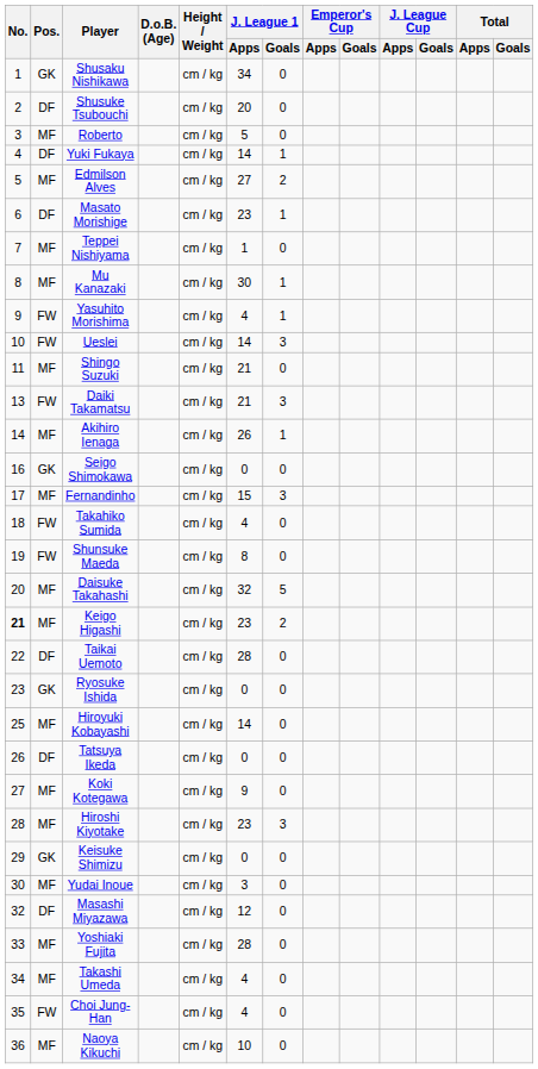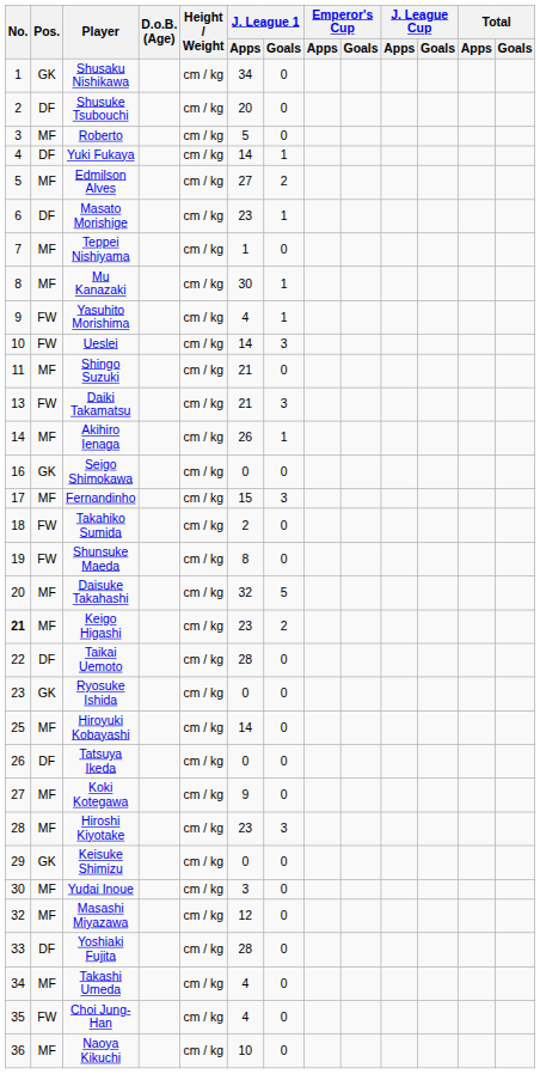 <table class="wikitable" style="text-align:center;">
 <tr>
 <th rowspan="2">No.</th>
 <th rowspan="2">Pos.</th>
 <th rowspan="2">Player</th>
 <th rowspan="2">D.o.B. (Age)</th>
 <th rowspan="2">Height / Weight</th>
 <th colspan="2"><a href='#'>J. League 1</a></th>
 <th colspan="2"><a href='#'>Emperor's Cup</a></th>
 <th colspan="2"><a href='#'>J. League Cup</a></th>
 <th colspan="2">Total</th>
 </tr>
 <tr>
 <th>Apps</th>
 <th>Goals</th>
 <th>Apps</th>
 <th>Goals</th>
 <th>Apps</th>
 <th>Goals</th>
 <th>Apps</th>
 <th>Goals</th>
 </tr>
 <tr>
 <td>1</td>
 <td>GK</td>
 <td><a href='#'>Shusaku Nishikawa</a></td>
 <td></td>
 <td>cm / kg</td>
 <td>34</td>
 <td>0</td>
 <td></td>
 <td></td>
 <td></td>
 <td></td>
 <td></td>
 <td></td>
 </tr>
 <tr>
 <td>2</td>
 <td>DF</td>
 <td><a href='#'>Shusuke Tsubouchi</a></td>
 <td></td>
 <td>cm / kg</td>
 <td>20</td>
 <td>0</td>
 <td></td>
 <td></td>
 <td></td>
 <td></td>
 <td></td>
 <td></td>
 </tr>
 <tr>
 <td>3</td>
 <td>MF</td>
 <td><a href='#'>Roberto</a></td>
 <td></td>
 <td>cm / kg</td>
 <td>5</td>
 <td>0</td>
 <td></td>
 <td></td>
 <td></td>
 <td></td>
 <td></td>
 <td></td>
 </tr>
 <tr>
 <td>4</td>
 <td>DF</td>
 <td><a href='#'>Yuki Fukaya</a></td>
 <td></td>
 <td>cm / kg</td>
 <td>14</td>
 <td>1</td>
 <td></td>
 <td></td>
 <td></td>
 <td></td>
 <td></td>
 <td></td>
 </tr>
 <tr>
 <td>5</td>
 <td>MF</td>
 <td><a href='#'>Edmilson Alves</a></td>
 <td></td>
 <td>cm / kg</td>
 <td>27</td>
 <td>2</td>
 <td></td>
 <td></td>
 <td></td>
 <td></td>
 <td></td>
 <td></td>
 </tr>
 <tr>
 <td>6</td>
 <td>DF</td>
 <td><a href='#'>Masato Morishige</a></td>
 <td></td>
 <td>cm / kg</td>
 <td>23</td>
 <td>1</td>
 <td></td>
 <td></td>
 <td></td>
 <td></td>
 <td></td>
 <td></td>
 </tr>
 <tr>
 <td>7</td>
 <td>MF</td>
 <td><a href='#'>Teppei Nishiyama</a></td>
 <td></td>
 <td>cm / kg</td>
 <td>1</td>
 <td>0</td>
 <td></td>
 <td></td>
 <td></td>
 <td></td>
 <td></td>
 <td></td>
 </tr>
 <tr>
 <td>8</td>
 <td>MF</td>
 <td><a href='#'>Mu Kanazaki</a></td>
 <td></td>
 <td>cm / kg</td>
 <td>30</td>
 <td>1</td>
 <td></td>
 <td></td>
 <td></td>
 <td></td>
 <td></td>
 <td></td>
 </tr>
 <tr>
 <td>9</td>
 <td>FW</td>
 <td><a href='#'>Yasuhito Morishima</a></td>
 <td></td>
 <td>cm / kg</td>
 <td>4</td>
 <td>1</td>
 <td></td>
 <td></td>
 <td></td>
 <td></td>
 <td></td>
 <td></td>
 </tr>
 <tr>
 <td>10</td>
 <td>FW</td>
 <td><a href='#'>Ueslei</a></td>
 <td></td>
 <td>cm / kg</td>
 <td>14</td>
 <td>3</td>
 <td></td>
 <td></td>
 <td></td>
 <td></td>
 <td></td>
 <td></td>
 </tr>
 <tr>
 <td>11</td>
 <td>MF</td>
 <td><a href='#'>Shingo Suzuki</a></td>
 <td></td>
 <td>cm / kg</td>
 <td>21</td>
 <td>0</td>
 <td></td>
 <td></td>
 <td></td>
 <td></td>
 <td></td>
 <td></td>
 </tr>
 <tr>
 <td>13</td>
 <td>FW</td>
 <td><a href='#'>Daiki Takamatsu</a></td>
 <td></td>
 <td>cm / kg</td>
 <td>21</td>
 <td>3</td>
 <td></td>
 <td></td>
 <td></td>
 <td></td>
 <td></td>
 <td></td>
 </tr>
 <tr>
 <td>14</td>
 <td>MF</td>
 <td><a href='#'>Akihiro Ienaga</a></td>
 <td></td>
 <td>cm / kg</td>
 <td>26</td>
 <td>1</td>
 <td></td>
 <td></td>
 <td></td>
 <td></td>
 <td></td>
 <td></td>
 </tr>
 <tr>
 <td>16</td>
 <td>GK</td>
 <td><a href='#'>Seigo Shimokawa</a></td>
 <td></td>
 <td>cm / kg</td>
 <td>0</td>
 <td>0</td>
 <td></td>
 <td></td>
 <td></td>
 <td></td>
 <td></td>
 <td></td>
 </tr>
 <tr>
 <td>17</td>
 <td>MF</td>
 <td><a href='#'>Fernandinho</a></td>
 <td></td>
 <td>cm / kg</td>
 <td>15</td>
 <td>3</td>
 <td></td>
 <td></td>
 <td></td>
 <td></td>
 <td></td>
 <td></td>
 </tr>
 <tr>
 <td>18</td>
 <td>FW</td>
 <td><a href='#'>Takahiko Sumida</a></td>
 <td></td>
 <td>cm / kg</td>
-<td>4</td>
+<td>2</td>
 <td>0</td>
 <td></td>
 <td></td>
 <td></td>
 <td></td>
 <td></td>
 <td></td>
 </tr>
 <tr>
 <td>19</td>
 <td>FW</td>
 <td><a href='#'>Shunsuke Maeda</a></td>
 <td></td>
 <td>cm / kg</td>
 <td>8</td>
 <td>0</td>
 <td></td>
 <td></td>
 <td></td>
 <td></td>
 <td></td>
 <td></td>
 </tr>
 <tr>
 <td>20</td>
 <td>MF</td>
 <td><a href='#'>Daisuke Takahashi</a></td>
 <td></td>
 <td>cm / kg</td>
 <td>32</td>
 <td>5</td>
 <td></td>
 <td></td>
 <td></td>
 <td></td>
 <td></td>
 <td></td>
 </tr>
 <tr>
 <td><strong>21</strong></td>
 <td>MF</td>
 <td><a href='#'>Keigo Higashi</a></td>
 <td></td>
 <td>cm / kg</td>
 <td>23</td>
 <td>2</td>
 <td></td>
 <td></td>
 <td></td>
 <td></td>
 <td></td>
 <td></td>
 </tr>
 <tr>
 <td>22</td>
 <td>DF</td>
 <td><a href='#'>Taikai Uemoto</a></td>
 <td></td>
 <td>cm / kg</td>
 <td>28</td>
 <td>0</td>
 <td></td>
 <td></td>
 <td></td>
 <td></td>
 <td></td>
 <td></td>
 </tr>
 <tr>
 <td>23</td>
 <td>GK</td>
 <td><a href='#'>Ryosuke Ishida</a></td>
 <td></td>
 <td>cm / kg</td>
 <td>0</td>
 <td>0</td>
 <td></td>
 <td></td>
 <td></td>
 <td></td>
 <td></td>
 <td></td>
 </tr>
 <tr>
 <td>25</td>
 <td>MF</td>
 <td><a href='#'>Hiroyuki Kobayashi</a></td>
 <td></td>
 <td>cm / kg</td>
 <td>14</td>
 <td>0</td>
 <td></td>
 <td></td>
 <td></td>
 <td></td>
 <td></td>
 <td></td>
 </tr>
 <tr>
 <td>26</td>
 <td>DF</td>
 <td><a href='#'>Tatsuya Ikeda</a></td>
 <td></td>
 <td>cm / kg</td>
 <td>0</td>
 <td>0</td>
 <td></td>
 <td></td>
 <td></td>
 <td></td>
 <td></td>
 <td></td>
 </tr>
 <tr>
 <td>27</td>
 <td>MF</td>
 <td><a href='#'>Koki Kotegawa</a></td>
 <td></td>
 <td>cm / kg</td>
 <td>9</td>
 <td>0</td>
 <td></td>
 <td></td>
 <td></td>
 <td></td>
 <td></td>
 <td></td>
 </tr>
 <tr>
 <td>28</td>
 <td>MF</td>
 <td><a href='#'>Hiroshi Kiyotake</a></td>
 <td></td>
 <td>cm / kg</td>
 <td>23</td>
 <td>3</td>
 <td></td>
 <td></td>
 <td></td>
 <td></td>
 <td></td>
 <td></td>
 </tr>
 <tr>
 <td>29</td>
 <td>GK</td>
 <td><a href='#'>Keisuke Shimizu</a></td>
 <td></td>
 <td>cm / kg</td>
 <td>0</td>
 <td>0</td>
 <td></td>
 <td></td>
 <td></td>
 <td></td>
 <td></td>
 <td></td>
 </tr>
 <tr>
 <td>30</td>
 <td>MF</td>
 <td><a href='#'>Yudai Inoue</a></td>
 <td></td>
 <td>cm / kg</td>
 <td>3</td>
 <td>0</td>
 <td></td>
 <td></td>
 <td></td>
 <td></td>
 <td></td>
 <td></td>
 </tr>
 <tr>
 <td>32</td>
-<td>DF</td>
+<td>MF</td>
 <td><a href='#'>Masashi Miyazawa</a></td>
 <td></td>
 <td>cm / kg</td>
 <td>12</td>
 <td>0</td>
 <td></td>
 <td></td>
 <td></td>
 <td></td>
 <td></td>
 <td></td>
 </tr>
 <tr>
 <td>33</td>
-<td>MF</td>
+<td>DF</td>
 <td><a href='#'>Yoshiaki Fujita</a></td>
 <td></td>
 <td>cm / kg</td>
 <td>28</td>
 <td>0</td>
 <td></td>
 <td></td>
 <td></td>
 <td></td>
 <td></td>
 <td></td>
 </tr>
 <tr>
 <td>34</td>
 <td>MF</td>
 <td><a href='#'>Takashi Umeda</a></td>
 <td></td>
 <td>cm / kg</td>
 <td>4</td>
 <td>0</td>
 <td></td>
 <td></td>
 <td></td>
 <td></td>
 <td></td>
 <td></td>
 </tr>
 <tr>
 <td>35</td>
 <td>FW</td>
 <td><a href='#'>Choi Jung-Han</a></td>
 <td></td>
 <td>cm / kg</td>
 <td>4</td>
 <td>0</td>
 <td></td>
 <td></td>
 <td></td>
 <td></td>
 <td></td>
 <td></td>
 </tr>
 <tr>
 <td>36</td>
 <td>MF</td>
 <td><a href='#'>Naoya Kikuchi</a></td>
 <td></td>
 <td>cm / kg</td>
 <td>10</td>
 <td>0</td>
 <td></td>
 <td></td>
 <td></td>
 <td></td>
 <td></td>
 <td></td>
 </tr>
 </table>
